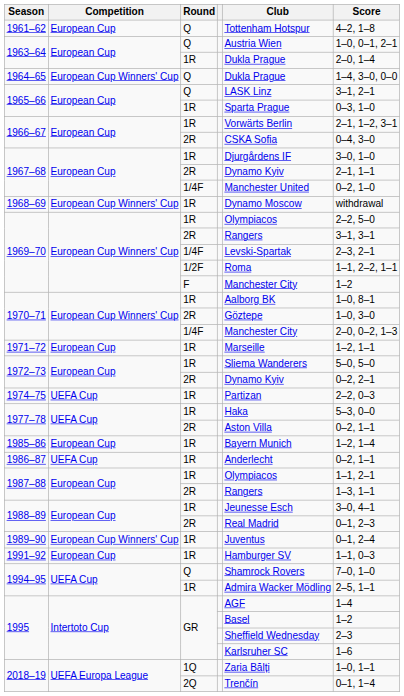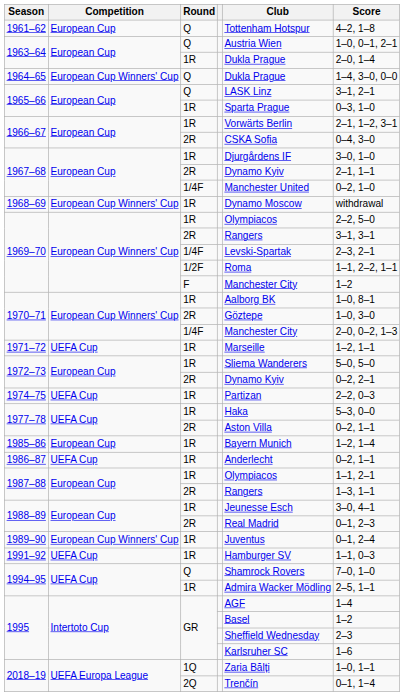 <table class="wikitable">
 <tr>
 <th>Season</th>
 <th>Competition</th>
 <th>Round</th>
 <th></th>
 <th>Club</th>
 <th>Score</th>
 </tr>
 <tr>
 <td><a href='#'>1961–62</a></td>
 <td><a href='#'>European Cup</a></td>
 <td>Q</td>
 <td></td>
 <td><a href='#'>Tottenham Hotspur</a></td>
 <td>4–2, 1–8</td>
 </tr>
 <tr>
 <td Rowspan=2><a href='#'>1963–64</a></td>
 <td Rowspan=2><a href='#'>European Cup</a></td>
 <td>Q</td>
 <td></td>
 <td><a href='#'>Austria Wien</a></td>
 <td>1–0, 0–1, 2–1</td>
 </tr>
 <tr>
 <td>1R</td>
 <td></td>
 <td><a href='#'>Dukla Prague</a></td>
 <td>2–0, 1–4</td>
 </tr>
 <tr>
 <td><a href='#'>1964–65</a></td>
 <td><a href='#'>European Cup Winners' Cup</a></td>
 <td>Q</td>
 <td></td>
 <td><a href='#'>Dukla Prague</a></td>
 <td>1–4, 3–0, 0–0</td>
 </tr>
 <tr>
 <td Rowspan=2><a href='#'>1965–66</a></td>
 <td Rowspan=2><a href='#'>European Cup</a></td>
 <td>Q</td>
 <td></td>
 <td><a href='#'>LASK Linz</a></td>
 <td>3–1, 2–1</td>
 </tr>
 <tr>
 <td>1R</td>
 <td></td>
 <td><a href='#'>Sparta Prague</a></td>
 <td>0–3, 1–0</td>
 </tr>
 <tr>
 <td Rowspan=2><a href='#'>1966–67</a></td>
 <td Rowspan=2><a href='#'>European Cup</a></td>
 <td>1R</td>
 <td></td>
 <td><a href='#'>Vorwärts Berlin</a></td>
 <td>2–1, 1–2, 3–1</td>
 </tr>
 <tr>
 <td>2R</td>
 <td></td>
 <td><a href='#'>CSKA Sofia</a></td>
 <td>0–4, 3–0</td>
 </tr>
 <tr>
 <td Rowspan=3><a href='#'>1967–68</a></td>
 <td Rowspan=3><a href='#'>European Cup</a></td>
 <td>1R</td>
 <td></td>
 <td><a href='#'>Djurgårdens IF</a></td>
 <td>3–0, 1–0</td>
 </tr>
 <tr>
 <td>2R</td>
 <td></td>
 <td><a href='#'>Dynamo Kyiv</a></td>
 <td>2–1, 1–1</td>
 </tr>
 <tr>
 <td>1/4F</td>
 <td></td>
 <td><a href='#'>Manchester United</a></td>
 <td>0–2, 1–0</td>
 </tr>
 <tr>
 <td><a href='#'>1968–69</a></td>
 <td><a href='#'>European Cup Winners' Cup</a></td>
 <td>1R</td>
 <td></td>
 <td><a href='#'>Dynamo Moscow</a></td>
 <td>withdrawal</td>
 </tr>
 <tr>
 <td Rowspan=5><a href='#'>1969–70</a></td>
 <td Rowspan=5><a href='#'>European Cup Winners' Cup</a></td>
 <td>1R</td>
 <td></td>
 <td><a href='#'>Olympiacos</a></td>
 <td>2–2, 5–0</td>
 </tr>
 <tr>
 <td>2R</td>
 <td></td>
 <td><a href='#'>Rangers</a></td>
 <td>3–1, 3–1</td>
 </tr>
 <tr>
 <td>1/4F</td>
 <td></td>
 <td><a href='#'>Levski-Spartak</a></td>
 <td>2–3, 2–1</td>
 </tr>
 <tr>
 <td>1/2F</td>
 <td></td>
 <td><a href='#'>Roma</a></td>
 <td>1–1, 2–2, 1–1</td>
 </tr>
 <tr>
 <td>F</td>
 <td></td>
 <td><a href='#'>Manchester City</a></td>
 <td>1–2</td>
 </tr>
 <tr>
 <td Rowspan=3><a href='#'>1970–71</a></td>
 <td Rowspan=3><a href='#'>European Cup Winners' Cup</a></td>
 <td>1R</td>
 <td></td>
 <td><a href='#'>Aalborg BK</a></td>
 <td>1–0, 8–1</td>
 </tr>
 <tr>
 <td>2R</td>
 <td></td>
 <td><a href='#'>Göztepe</a></td>
 <td>1–0, 3–0</td>
 </tr>
 <tr>
 <td>1/4F</td>
 <td></td>
 <td><a href='#'>Manchester City</a></td>
 <td>2–0, 0–2, 1–3</td>
 </tr>
 <tr>
 <td><a href='#'>1971–72</a></td>
-<td><a href='#'>European Cup</a></td>
+<td><a href='#'>UEFA Cup</a></td>
 <td>1R</td>
 <td></td>
 <td><a href='#'>Marseille</a></td>
 <td>1–2, 1–1</td>
 </tr>
 <tr>
 <td Rowspan=2><a href='#'>1972–73</a></td>
 <td Rowspan=2><a href='#'>European Cup</a></td>
 <td>1R</td>
 <td></td>
 <td><a href='#'>Sliema Wanderers</a></td>
 <td>5–0, 5–0</td>
 </tr>
 <tr>
 <td>2R</td>
 <td></td>
 <td><a href='#'>Dynamo Kyiv</a></td>
 <td>0–2, 2–1</td>
 </tr>
 <tr>
 <td><a href='#'>1974–75</a></td>
 <td><a href='#'>UEFA Cup</a></td>
 <td>1R</td>
 <td></td>
 <td><a href='#'>Partizan</a></td>
 <td>2–2, 0–3</td>
 </tr>
 <tr>
 <td Rowspan=2><a href='#'>1977–78</a></td>
 <td Rowspan=2><a href='#'>UEFA Cup</a></td>
 <td>1R</td>
 <td></td>
 <td><a href='#'>Haka</a></td>
 <td>5–3, 0–0</td>
 </tr>
 <tr>
 <td>2R</td>
 <td></td>
 <td><a href='#'>Aston Villa</a></td>
 <td>0–2, 1–1</td>
 </tr>
 <tr>
 <td><a href='#'>1985–86</a></td>
 <td><a href='#'>European Cup</a></td>
 <td>1R</td>
 <td></td>
 <td><a href='#'>Bayern Munich</a></td>
 <td>1–2, 1–4</td>
 </tr>
 <tr>
 <td><a href='#'>1986–87</a></td>
 <td><a href='#'>UEFA Cup</a></td>
 <td>1R</td>
 <td></td>
 <td><a href='#'>Anderlecht</a></td>
 <td>0–2, 1–1</td>
 </tr>
 <tr>
 <td Rowspan=2><a href='#'>1987–88</a></td>
 <td Rowspan=2><a href='#'>European Cup</a></td>
 <td>1R</td>
 <td></td>
 <td><a href='#'>Olympiacos</a></td>
 <td>1–1, 2–1</td>
 </tr>
 <tr>
 <td>2R</td>
 <td></td>
 <td><a href='#'>Rangers</a></td>
 <td>1–3, 1–1</td>
 </tr>
 <tr>
 <td Rowspan=2><a href='#'>1988–89</a></td>
 <td Rowspan=2><a href='#'>European Cup</a></td>
 <td>1R</td>
 <td></td>
 <td><a href='#'>Jeunesse Esch</a></td>
 <td>3–0, 4–1</td>
 </tr>
 <tr>
 <td>2R</td>
 <td></td>
 <td><a href='#'>Real Madrid</a></td>
 <td>0–1, 2–3</td>
 </tr>
 <tr>
 <td><a href='#'>1989–90</a></td>
 <td><a href='#'>European Cup Winners' Cup</a></td>
 <td>1R</td>
 <td></td>
 <td><a href='#'>Juventus</a></td>
 <td>0–1, 2–4</td>
 </tr>
 <tr>
 <td><a href='#'>1991–92</a></td>
-<td><a href='#'>European Cup</a></td>
+<td><a href='#'>UEFA Cup</a></td>
 <td>1R</td>
 <td></td>
 <td><a href='#'>Hamburger SV</a></td>
 <td>1–1, 0–3</td>
 </tr>
 <tr>
 <td Rowspan=2><a href='#'>1994–95</a></td>
 <td Rowspan=2><a href='#'>UEFA Cup</a></td>
 <td>Q</td>
 <td></td>
 <td><a href='#'>Shamrock Rovers</a></td>
 <td>7–0, 1–0</td>
 </tr>
 <tr>
 <td>1R</td>
 <td></td>
 <td><a href='#'>Admira Wacker Mödling</a></td>
 <td>2–5, 1–1</td>
 </tr>
 <tr>
 <td Rowspan=4><a href='#'>1995</a></td>
 <td Rowspan=4><a href='#'>Intertoto Cup</a></td>
 <td Rowspan=4>GR</td>
 <td></td>
 <td><a href='#'>AGF</a></td>
 <td>1–4</td>
 </tr>
 <tr>
 <td></td>
 <td><a href='#'>Basel</a></td>
 <td>1–2</td>
 </tr>
 <tr>
 <td></td>
 <td><a href='#'>Sheffield Wednesday</a></td>
 <td>2–3</td>
 </tr>
 <tr>
 <td></td>
 <td><a href='#'>Karlsruher SC</a></td>
 <td>1–6</td>
 </tr>
 <tr>
 <td rowspan="2"><a href='#'>2018–19</a></td>
 <td rowspan="2"><a href='#'>UEFA Europa League</a></td>
 <td>1Q</td>
 <td></td>
 <td><a href='#'>Zaria Bălți</a></td>
 <td>1–0, 1–1</td>
 </tr>
 <tr>
 <td>2Q</td>
 <td></td>
 <td><a href='#'>Trenčín</a></td>
 <td>0–1, 1−4</td>
 </tr>
 </table>
